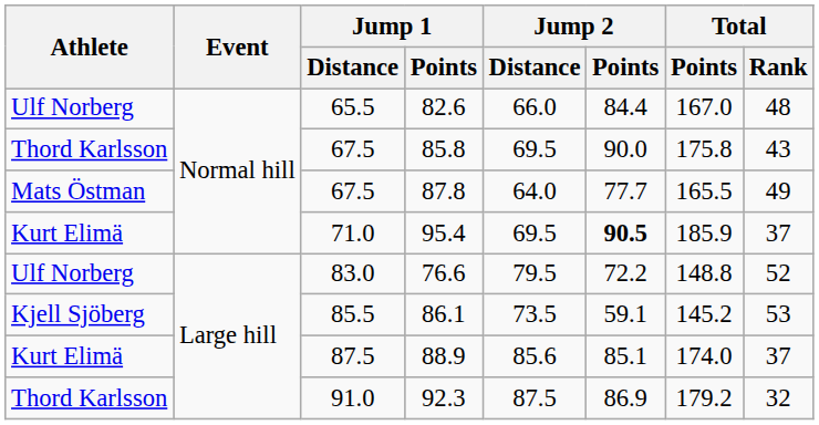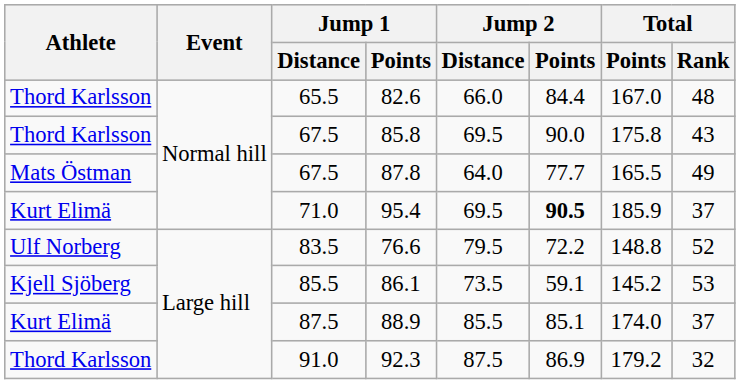 <table class="wikitable" style="font-size:90%">
 <tr>
 <th rowspan="2">Athlete</th>
 <th rowspan="2">Event</th>
 <th colspan="2">Jump 1</th>
 <th colspan="2">Jump 2</th>
 <th colspan="2">Total</th>
 </tr>
 <tr>
 <th>Distance</th>
 <th>Points</th>
 <th>Distance</th>
 <th>Points</th>
 <th>Points</th>
 <th>Rank</th>
 </tr>
 <tr>
-<td><a href='#'>Ulf Norberg</a></td>
+<td><a href='#'>Thord Karlsson</a></td>
 <td rowspan="4">Normal hill</td>
 <td align="center">65.5</td>
 <td align="center">82.6</td>
 <td align="center">66.0</td>
 <td align="center">84.4</td>
 <td align="center">167.0</td>
 <td align="center">48</td>
 </tr>
 <tr>
 <td><a href='#'>Thord Karlsson</a></td>
 <td align="center">67.5</td>
 <td align="center">85.8</td>
 <td align="center">69.5</td>
 <td align="center">90.0</td>
 <td align="center">175.8</td>
 <td align="center">43</td>
 </tr>
 <tr>
 <td><a href='#'>Mats Östman</a></td>
 <td align="center">67.5</td>
 <td align="center">87.8</td>
 <td align="center">64.0</td>
 <td align="center">77.7</td>
 <td align="center">165.5</td>
 <td align="center">49</td>
 </tr>
 <tr>
 <td><a href='#'>Kurt Elimä</a></td>
 <td align="center">71.0</td>
 <td align="center">95.4</td>
 <td align="center">69.5</td>
 <td align="center"><strong>90.5</strong></td>
 <td align="center">185.9</td>
 <td align="center">37</td>
 </tr>
 <tr>
 <td><a href='#'>Ulf Norberg</a></td>
 <td rowspan="4">Large hill</td>
-<td align="center">83.0</td>
+<td align="center">83.5</td>
 <td align="center">76.6</td>
 <td align="center">79.5</td>
 <td align="center">72.2</td>
 <td align="center">148.8</td>
 <td align="center">52</td>
 </tr>
 <tr>
 <td><a href='#'>Kjell Sjöberg</a></td>
 <td align="center">85.5</td>
 <td align="center">86.1</td>
 <td align="center">73.5</td>
 <td align="center">59.1</td>
 <td align="center">145.2</td>
 <td align="center">53</td>
 </tr>
 <tr>
 <td><a href='#'>Kurt Elimä</a></td>
 <td align="center">87.5</td>
 <td align="center">88.9</td>
-<td align="center">85.6</td>
+<td align="center">85.5</td>
 <td align="center">85.1</td>
 <td align="center">174.0</td>
 <td align="center">37</td>
 </tr>
 <tr>
 <td><a href='#'>Thord Karlsson</a></td>
 <td align="center">91.0</td>
 <td align="center">92.3</td>
 <td align="center">87.5</td>
 <td align="center">86.9</td>
 <td align="center">179.2</td>
 <td align="center">32</td>
 </tr>
 </table>
